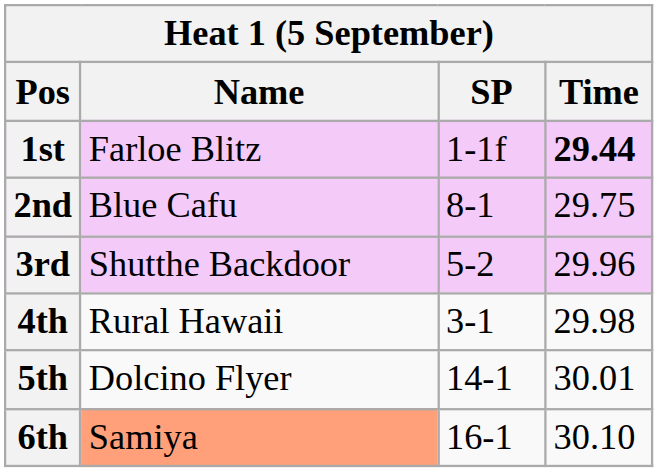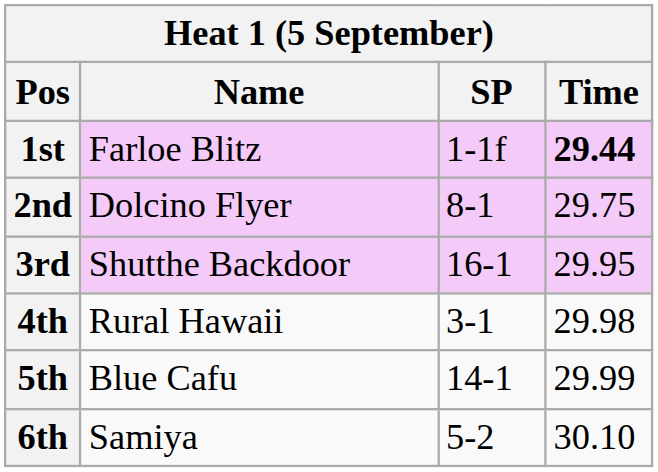 <table class="wikitable">
 <tr>
 <th colspan="6">Heat 1 (5 September)</th>
 </tr>
 <tr>
 <th width=20>Pos</th>
 <th width=150>Name</th>
 <th width=40>SP</th>
 <th width=40>Time</th>
 </tr>
 <tr style="background: #f4caf9;">
 <th>1st</th>
 <td>Farloe Blitz</td>
 <td>1-1f</td>
 <td><strong>29.44</strong></td>
 </tr>
 <tr style="background: #f4caf9;">
 <th>2nd</th>
-<td>Blue Cafu</td>
+<td>Dolcino Flyer</td>
 <td>8-1</td>
 <td>29.75</td>
 </tr>
 <tr style="background: #f4caf9;">
 <th>3rd</th>
 <td>Shutthe Backdoor</td>
-<td>5-2</td>
-<td>29.96</td>
+<td>16-1</td>
+<td>29.95</td>
 </tr>
 <tr>
 <th>4th</th>
 <td>Rural Hawaii</td>
 <td>3-1</td>
 <td>29.98</td>
 </tr>
 <tr>
 <th>5th</th>
-<td>Dolcino Flyer</td>
+<td>Blue Cafu</td>
 <td>14-1</td>
-<td>30.01</td>
+<td>29.99</td>
 </tr>
 <tr>
 <th>6th</th>
-<td style="background: lightsalmon;">Samiya</td>
-<td>16-1</td>
+<td>Samiya</td>
+<td>5-2</td>
 <td>30.10</td>
 </tr>
 </table>
